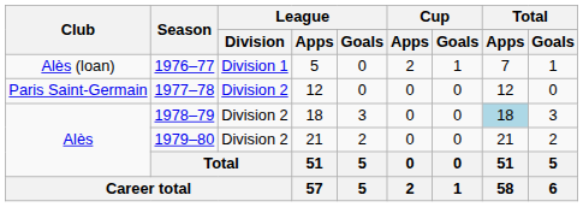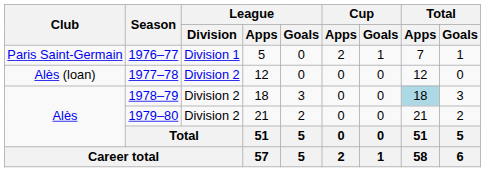 <table class="wikitable" style="text-align:center">
 <tr>
 <th rowspan="2">Club</th>
 <th rowspan="2">Season</th>
 <th colspan="3">League</th>
 <th colspan="2">Cup</th>
 <th colspan="2">Total</th>
 </tr>
 <tr>
 <th>Division</th>
 <th>Apps</th>
 <th>Goals</th>
 <th>Apps</th>
 <th>Goals</th>
 <th>Apps</th>
 <th>Goals</th>
 </tr>
 <tr>
-<td><a href='#'>Alès</a> (loan)</td>
+<td><a href='#'>Paris Saint-Germain</a></td>
 <td><a href='#'>1976–77</a></td>
 <td><a href='#'>Division 1</a></td>
 <td>5</td>
 <td>0</td>
 <td>2</td>
 <td>1</td>
 <td>7</td>
 <td>1</td>
 </tr>
 <tr>
-<td><a href='#'>Paris Saint-Germain</a></td>
+<td><a href='#'>Alès</a> (loan)</td>
 <td><a href='#'>1977–78</a></td>
 <td><a href='#'>Division 2</a></td>
 <td>12</td>
 <td>0</td>
 <td>0</td>
 <td>0</td>
 <td>12</td>
 <td>0</td>
 </tr>
 <tr>
 <td rowspan="3"><a href='#'>Alès</a></td>
 <td><a href='#'>1978–79</a></td>
 <td>Division 2</td>
 <td>18</td>
 <td>3</td>
 <td>0</td>
 <td>0</td>
 <td style="background: lightblue;">18</td>
 <td>3</td>
 </tr>
 <tr>
 <td><a href='#'>1979–80</a></td>
 <td>Division 2</td>
 <td>21</td>
 <td>2</td>
 <td>0</td>
 <td>0</td>
 <td>21</td>
 <td>2</td>
 </tr>
 <tr>
 <th colspan="2">Total</th>
 <th>51</th>
 <th>5</th>
 <th>0</th>
 <th>0</th>
 <th>51</th>
 <th>5</th>
 </tr>
 <tr>
 <th colspan="3">Career total</th>
 <th>57</th>
 <th>5</th>
 <th>2</th>
 <th>1</th>
 <th>58</th>
 <th>6</th>
 </tr>
 </table>
